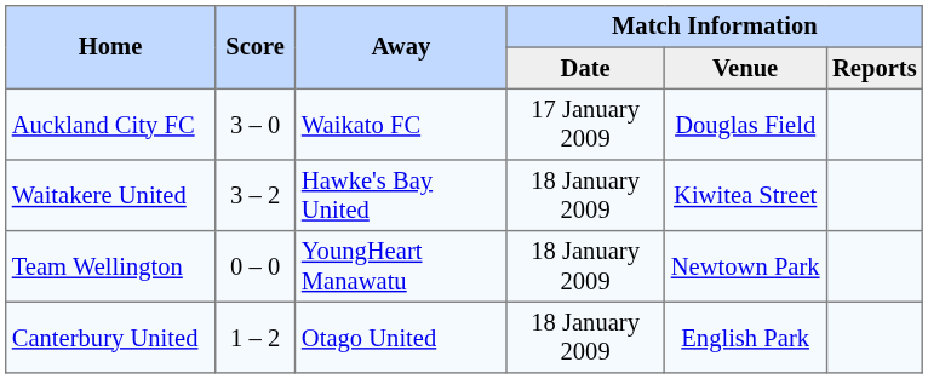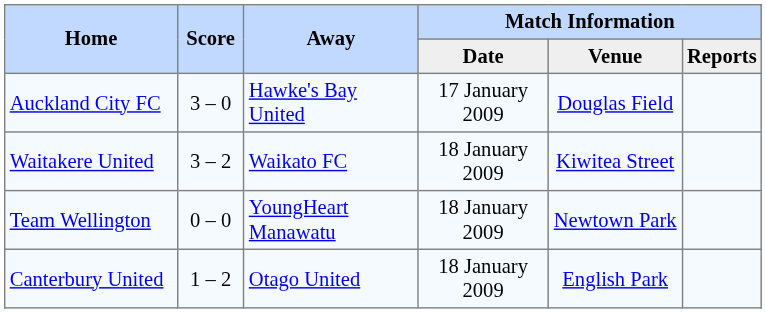 <table border=1 style="border-collapse:collapse; font-size:90%; text-align:center;" cellpadding=3 cellspacing=0 width=85%>
 <tr bgcolor=#C1D9FF>
 <th rowspan=2 width=25%>Home</th>
 <th rowspan=2 width=9%>Score</th>
 <th rowspan=2 width=25%>Away</th>
 <th colspan=9>Match Information</th>
 </tr>
 <tr bgcolor=#EFEFEF>
 <th width=19%>Date</th>
 <th width=19%>Venue</th>
 <th width=10%>Reports</th>
 </tr>
 <tr bgcolor=#F5FAFF>
 <td align=left> <a href='#'>Auckland City FC</a></td>
 <td>3 – 0</td>
-<td align=left> <a href='#'>Waikato FC</a></td>
+<td align=left> <a href='#'>Hawke's Bay United</a></td>
 <td>17 January 2009</td>
 <td><a href='#'>Douglas Field</a></td>
 <td></td>
 </tr>
 <tr bgcolor=#F5FAFF>
 <td align=left> <a href='#'>Waitakere United</a></td>
 <td>3 – 2</td>
-<td align=left> <a href='#'>Hawke's Bay United</a></td>
+<td align=left> <a href='#'>Waikato FC</a></td>
 <td>18 January 2009</td>
 <td><a href='#'>Kiwitea Street</a></td>
 <td></td>
 </tr>
 <tr bgcolor=#F5FAFF>
 <td align=left> <a href='#'>Team Wellington</a></td>
 <td>0 – 0</td>
 <td align=left> <a href='#'>YoungHeart Manawatu</a></td>
 <td>18 January 2009</td>
 <td><a href='#'>Newtown Park</a></td>
 <td></td>
 </tr>
 <tr bgcolor=#F5FAFF>
 <td align=left> <a href='#'>Canterbury United</a></td>
 <td>1 – 2</td>
 <td align=left> <a href='#'>Otago United</a></td>
 <td>18 January 2009</td>
 <td><a href='#'>English Park</a></td>
 <td></td>
 </tr>
 </table>
